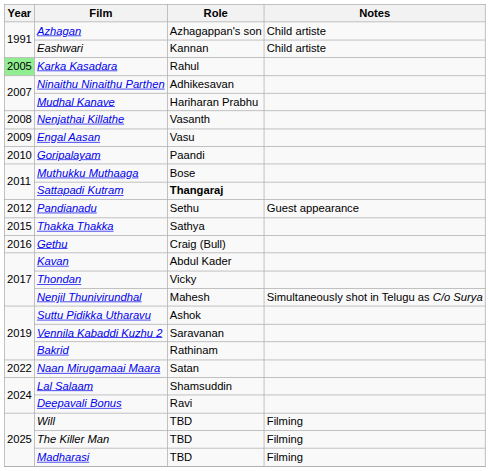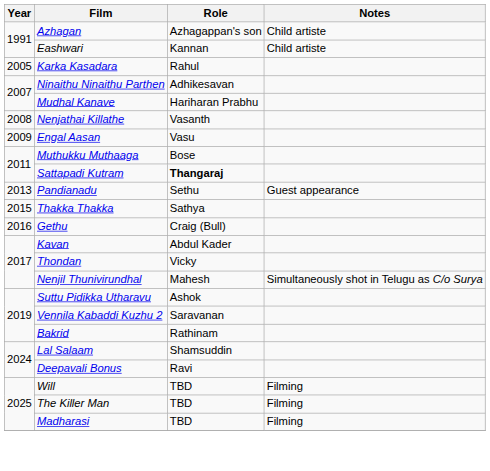 <table class="wikitable sortable">
 <tr>
 <th>Year</th>
 <th>Film</th>
 <th>Role</th>
 <th>Notes</th>
 </tr>
 <tr>
 <td rowspan="2">1991</td>
 <td><em><a href='#'>Azhagan</a></em></td>
 <td>Azhagappan's son</td>
 <td>Child artiste</td>
 </tr>
 <tr>
 <td><em>Eashwari</em></td>
 <td>Kannan</td>
 <td>Child artiste</td>
 </tr>
 <tr>
-<td style="background: lightgreen;">2005</td>
+<td>2005</td>
 <td><em><a href='#'>Karka Kasadara</a></em></td>
 <td>Rahul</td>
 <td></td>
 </tr>
 <tr>
 <td rowspan="2">2007</td>
 <td><em><a href='#'>Ninaithu Ninaithu Parthen</a></em></td>
 <td>Adhikesavan</td>
 <td></td>
 </tr>
 <tr>
 <td><em><a href='#'>Mudhal Kanave</a></em></td>
 <td>Hariharan Prabhu</td>
 <td></td>
 </tr>
 <tr>
 <td>2008</td>
 <td><em><a href='#'>Nenjathai Killathe</a></em></td>
 <td>Vasanth</td>
 <td></td>
 </tr>
 <tr>
 <td>2009</td>
 <td><em><a href='#'>Engal Aasan</a></em></td>
 <td>Vasu</td>
 <td></td>
 </tr>
 <tr>
-<td>2010</td>
-<td><em><a href='#'>Goripalayam</a></em></td>
-<td>Paandi</td>
-<td></td>
-</tr>
-<tr>
 <td rowspan="2">2011</td>
 <td><em><a href='#'>Muthukku Muthaaga</a></em></td>
 <td>Bose</td>
 <td></td>
 </tr>
 <tr>
 <td><em><a href='#'>Sattapadi Kutram</a></em></td>
 <td><strong>Thangaraj</strong></td>
 <td></td>
 </tr>
 <tr>
-<td>2012</td>
+<td>2013</td>
 <td><em><a href='#'>Pandianadu</a></em></td>
 <td>Sethu</td>
 <td>Guest appearance</td>
 </tr>
 <tr>
 <td>2015</td>
 <td><em><a href='#'>Thakka Thakka</a></em></td>
 <td>Sathya</td>
 <td></td>
 </tr>
 <tr>
 <td>2016</td>
 <td><em><a href='#'>Gethu</a></em></td>
 <td>Craig (Bull)</td>
 <td></td>
 </tr>
 <tr>
 <td rowspan="3">2017</td>
 <td><em><a href='#'>Kavan</a></em></td>
 <td>Abdul Kader</td>
 <td></td>
 </tr>
 <tr>
 <td><em><a href='#'>Thondan</a></em></td>
 <td>Vicky</td>
 <td></td>
 </tr>
 <tr>
 <td><em><a href='#'>Nenjil Thunivirundhal</a></em></td>
 <td>Mahesh</td>
 <td>Simultaneously shot in Telugu as <em>C/o Surya</em></td>
 </tr>
 <tr>
 <td rowspan="3">2019</td>
 <td><em><a href='#'>Suttu Pidikka Utharavu</a></em></td>
 <td>Ashok</td>
 <td></td>
 </tr>
 <tr>
 <td><em><a href='#'>Vennila Kabaddi Kuzhu 2</a></em></td>
 <td>Saravanan</td>
 <td></td>
 </tr>
 <tr>
 <td><em><a href='#'>Bakrid</a></em></td>
 <td>Rathinam</td>
 <td></td>
 </tr>
 <tr>
-<td>2022</td>
-<td><em><a href='#'>Naan Mirugamaai Maara</a></em></td>
-<td>Satan</td>
-<td></td>
-</tr>
-<tr>
 <td rowspan="2">2024</td>
 <td><em><a href='#'>Lal Salaam</a></em></td>
 <td>Shamsuddin</td>
 <td></td>
 </tr>
 <tr>
 <td><em><a href='#'>Deepavali Bonus</a></em></td>
 <td>Ravi</td>
 <td></td>
 </tr>
 <tr>
 <td rowspan="3">2025</td>
 <td><em>Will</em></td>
 <td>TBD</td>
 <td>Filming</td>
 </tr>
 <tr>
 <td><em>The Killer Man</em></td>
 <td>TBD</td>
 <td>Filming</td>
 </tr>
 <tr>
 <td><em><a href='#'>Madharasi</a></em></td>
 <td>TBD</td>
 <td>Filming</td>
 </tr>
 <tr>
 </tr>
 </table>
